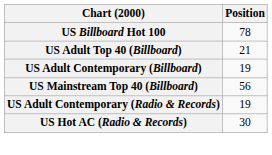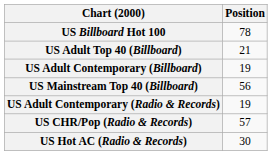 <table class="wikitable plainrowheaders sortable" style="text-align:center">
 <tr>
 <th>Chart (2000)</th>
 <th>Position</th>
 </tr>
 <tr>
 <th scope="row">US <em>Billboard</em> Hot 100</th>
 <td>78</td>
 </tr>
 <tr>
 <th scope="row">US Adult Top 40 (<em>Billboard</em>)</th>
 <td>21</td>
 </tr>
 <tr>
 <th scope="row">US Adult Contemporary (<em>Billboard</em>)</th>
 <td>19</td>
 </tr>
 <tr>
 <th scope="row">US Mainstream Top 40 (<em>Billboard</em>)</th>
 <td>56</td>
 </tr>
 <tr>
 <th scope="row">US Adult Contemporary (<em>Radio & Records</em>)</th>
 <td>19</td>
 </tr>
 <tr>
+<th scope="row">US CHR/Pop (<em>Radio & Records</em>)</th>
+<td>57</td>
+</tr>
+<tr>
 <th scope="row">US Hot AC (<em>Radio & Records</em>)</th>
 <td>30</td>
 </tr>
 </table>
